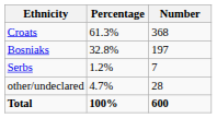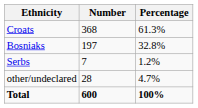 <table class="wikitable">
 <tr>
 <th width="100px">Ethnicity</th>
+<th width="80px">Number</th>
 <th width="80px">Percentage</th>
-<th width="80px">Number</th>
 </tr>
 <tr>
 <td><a href='#'>Croats</a></td>
+<td>368</td>
 <td>61.3%</td>
-<td>368</td>
 </tr>
 <tr>
 <td><a href='#'>Bosniaks</a></td>
+<td>197</td>
 <td>32.8%</td>
-<td>197</td>
 </tr>
 <tr>
 <td><a href='#'>Serbs</a></td>
+<td>7</td>
 <td>1.2%</td>
-<td>7</td>
 </tr>
 <tr>
 <td>other/undeclared</td>
+<td>28</td>
 <td>4.7%</td>
-<td>28</td>
 </tr>
 <tr>
 <td><strong>Total</strong></td>
+<td><strong>600</strong></td>
 <td><strong>100%</strong></td>
-<td><strong>600</strong></td>
 </tr>
 </table>
